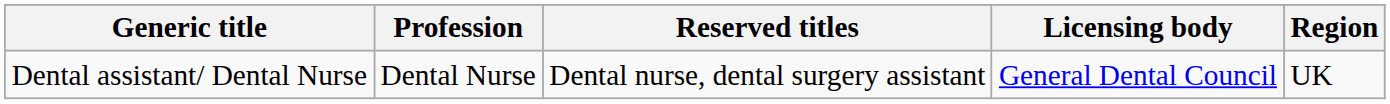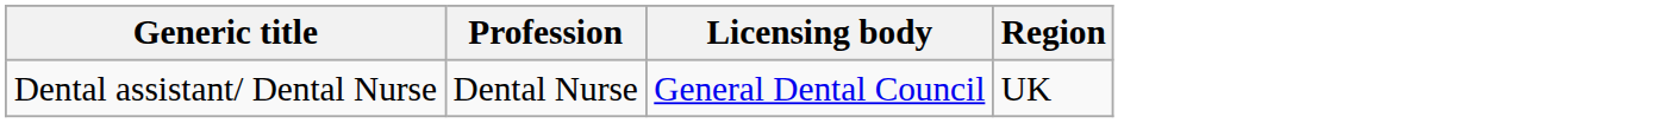 <table class= wikitable>
 <tr>
 <th>Generic title</th>
 <th>Profession</th>
-<th>Reserved titles</th>
 <th>Licensing body</th>
 <th>Region</th>
 </tr>
 <tr>
 <td>Dental assistant/ Dental Nurse</td>
 <td>Dental Nurse</td>
-<td>Dental nurse, dental surgery assistant</td>
 <td><a href='#'>General Dental Council</a></td>
 <td>UK</td>
 </tr>
 </table>
